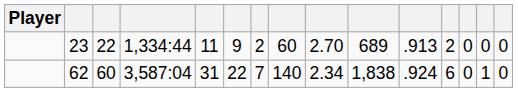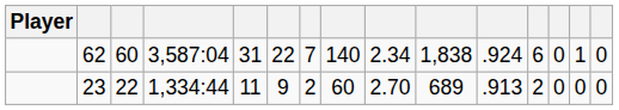 <table class="wikitable sortable" style="text-align:center;">
 <tr>
 <th>Player</th>
 <th></th>
 <th></th>
 <th></th>
 <th></th>
 <th></th>
 <th></th>
 <th></th>
 <th></th>
 <th></th>
 <th></th>
 <th></th>
 <th></th>
 <th></th>
 <th></th>
 </tr>
 <tr>
 <td style="text-align:left;"></td>
+<td>62</td>
+<td>60</td>
+<td>3,587:04</td>
+<td>31</td>
+<td>22</td>
+<td>7</td>
+<td>140</td>
+<td>2.34</td>
+<td>1,838</td>
+<td>.924</td>
+<td>6</td>
+<td>0</td>
+<td>1</td>
+<td>0</td>
+</tr>
+<tr>
+<td style="text-align:left;"></td>
 <td>23</td>
 <td>22</td>
 <td>1,334:44</td>
 <td>11</td>
 <td>9</td>
 <td>2</td>
 <td>60</td>
 <td>2.70</td>
 <td>689</td>
 <td>.913</td>
 <td>2</td>
 <td>0</td>
 <td>0</td>
 <td>0</td>
 </tr>
-<tr>
-<td style="text-align:left;"></td>
-<td>62</td>
-<td>60</td>
-<td>3,587:04</td>
-<td>31</td>
-<td>22</td>
-<td>7</td>
-<td>140</td>
-<td>2.34</td>
-<td>1,838</td>
-<td>.924</td>
-<td>6</td>
-<td>0</td>
-<td>1</td>
-<td>0</td>
-</tr>
 </table>
